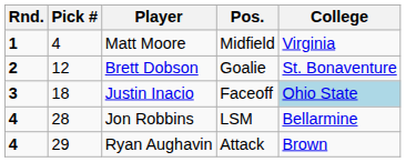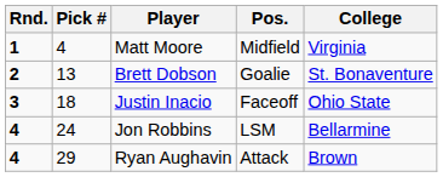 <table class="wikitable">
 <tr>
 <th>Rnd.</th>
 <th>Pick #</th>
 <th>Player</th>
 <th>Pos.</th>
 <th>College</th>
 </tr>
 <tr>
 <td><strong>1</strong></td>
 <td>4</td>
 <td>Matt Moore</td>
 <td>Midfield</td>
 <td><a href='#'>Virginia</a></td>
 </tr>
 <tr>
 <td><strong>2</strong></td>
-<td>12</td>
+<td>13</td>
 <td><a href='#'>Brett Dobson</a></td>
 <td>Goalie</td>
 <td><a href='#'>St. Bonaventure</a></td>
 </tr>
 <tr>
 <td><strong>3</strong></td>
 <td>18</td>
 <td><a href='#'>Justin Inacio</a></td>
 <td>Faceoff</td>
-<td style="background: lightblue;"><a href='#'>Ohio State</a></td>
+<td><a href='#'>Ohio State</a></td>
 </tr>
 <tr>
 <td><strong>4</strong></td>
-<td>28</td>
+<td>24</td>
 <td>Jon Robbins</td>
 <td>LSM</td>
 <td><a href='#'>Bellarmine</a></td>
 </tr>
 <tr>
 <td><strong>4</strong></td>
 <td>29</td>
 <td>Ryan Aughavin</td>
 <td>Attack</td>
 <td><a href='#'>Brown</a></td>
 </tr>
 </table>
